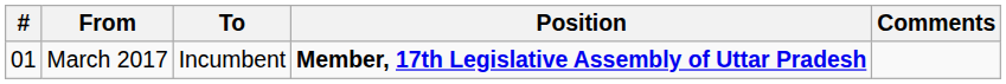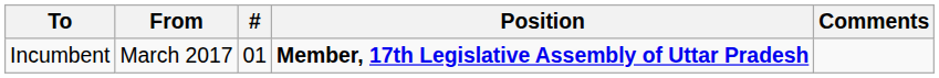 <table class="wikitable sortable">
 <tr>
+<th>To</th>
+<th>From</th>
 <th>#</th>
-<th>From</th>
-<th>To</th>
 <th>Position</th>
 <th>Comments</th>
 </tr>
 <tr>
+<td>Incumbent</td>
+<td>March 2017</td>
 <td>01</td>
-<td>March 2017</td>
-<td>Incumbent</td>
 <td><strong>Member, <a href='#'>17th Legislative Assembly of Uttar Pradesh</a></strong></td>
 <td></td>
 </tr>
 </table>
